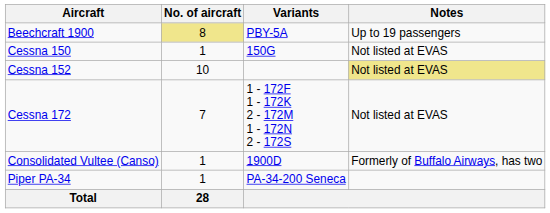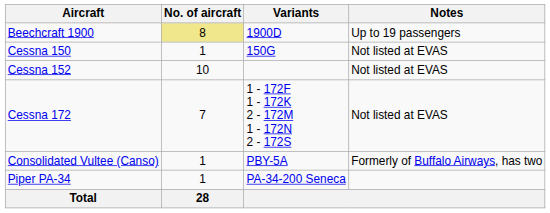 <table class="wikitable" style="margin:1em auto; border-collapse:collapse">
 <tr>
 <th>Aircraft</th>
 <th>No. of aircraft</th>
 <th>Variants</th>
 <th>Notes</th>
 </tr>
 <tr>
 <td><a href='#'>Beechcraft 1900</a></td>
 <td align=center style="background: khaki;">8</td>
-<td><a href='#'>PBY-5A</a></td>
+<td><a href='#'>1900D</a></td>
 <td>Up to 19 passengers</td>
 </tr>
 <tr>
 <td><a href='#'>Cessna 150</a></td>
 <td align=center>1</td>
 <td><a href='#'>150G</a></td>
 <td>Not listed at EVAS</td>
 </tr>
 <tr>
 <td><a href='#'>Cessna 152</a></td>
 <td align=center>10</td>
 <td></td>
-<td style="background: khaki;">Not listed at EVAS</td>
+<td>Not listed at EVAS</td>
 </tr>
 <tr>
 <td><a href='#'>Cessna 172</a></td>
 <td align=center>7</td>
 <td>1 - <a href='#'>172F</a><br>1 - <a href='#'>172K</a><br>2 - <a href='#'>172M</a><br>1 - <a href='#'>172N</a><br>2 - <a href='#'>172S</a></td>
 <td>Not listed at EVAS</td>
 </tr>
 <tr>
 <td><a href='#'>Consolidated Vultee (Canso)</a></td>
 <td align=center>1</td>
-<td><a href='#'>1900D</a></td>
+<td><a href='#'>PBY-5A</a></td>
 <td>Formerly of <a href='#'>Buffalo Airways</a>, has two </td>
 </tr>
 <tr>
 <td><a href='#'>Piper PA-34</a></td>
 <td align=center>1</td>
 <td><a href='#'>PA-34-200 Seneca</a></td>
 <td></td>
 </tr>
 <tr>
 <th>Total</th>
 <th>28</th>
 <th colspan="3"></th>
 </tr>
 </table>
